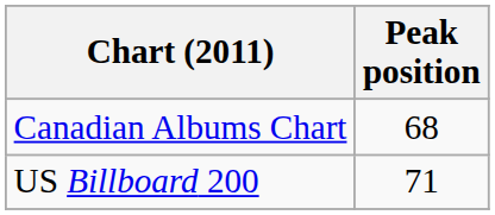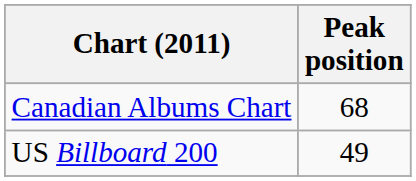 <table class="wikitable sortable">
 <tr>
 <th style="text-align:center;">Chart (2011)</th>
 <th style="text-align:center;">Peak<br>position</th>
 </tr>
 <tr>
 <td align="left"><a href='#'>Canadian Albums Chart</a></td>
 <td style="text-align:center;">68</td>
 </tr>
 <tr>
 <td align="left">US <a href='#'><em>Billboard</em> 200</a></td>
-<td style="text-align:center;">71</td>
+<td style="text-align:center;">49</td>
 </tr>
 </table>
